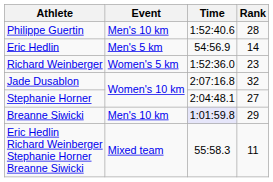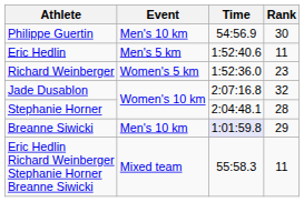 <table class="wikitable" style="font-size:90%;">
 <tr>
 <th>Athlete</th>
 <th>Event</th>
 <th>Time</th>
 <th>Rank</th>
 </tr>
 <tr align=center>
 <td align=left><a href='#'>Philippe Guertin</a></td>
 <td align=left><a href='#'>Men's 10 km</a></td>
-<td>1:52:40.6</td>
-<td>28</td>
+<td>54:56.9</td>
+<td>30</td>
 </tr>
 <tr align=center>
 <td align=left><a href='#'>Eric Hedlin</a></td>
 <td align=left><a href='#'>Men's 5 km</a></td>
-<td>54:56.9</td>
-<td>14</td>
+<td>1:52:40.6</td>
+<td>11</td>
 </tr>
 <tr align=center>
 <td align=left><a href='#'>Richard Weinberger</a></td>
 <td align=left><a href='#'>Women's 5 km</a></td>
 <td>1:52:36.0</td>
 <td>23</td>
 </tr>
 <tr align=center>
 <td align=left><a href='#'>Jade Dusablon</a></td>
 <td align=left rowspan=2><a href='#'>Women's 10 km</a></td>
 <td>2:07:16.8</td>
 <td>32</td>
 </tr>
 <tr align=center>
 <td align=left><a href='#'>Stephanie Horner</a></td>
 <td>2:04:48.1</td>
-<td>27</td>
+<td>28</td>
 </tr>
 <tr align=center>
 <td align=left><a href='#'>Breanne Siwicki</a></td>
 <td align=left><a href='#'>Men's 10 km</a></td>
 <td style="background: lavender;">1:01:59.8</td>
 <td>29</td>
 </tr>
 <tr align=center>
 <td align=left><a href='#'>Eric Hedlin</a><br><a href='#'>Richard Weinberger</a><br><a href='#'>Stephanie Horner</a><br><a href='#'>Breanne Siwicki</a></td>
 <td align=left><a href='#'>Mixed team</a></td>
 <td>55:58.3</td>
 <td>11</td>
 </tr>
 </table>
